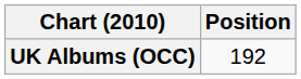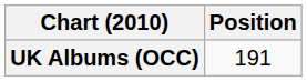 <table class="wikitable plainrowheaders" style="text-align:center">
 <tr>
 <th scope="col">Chart (2010)</th>
 <th scope="col">Position</th>
 </tr>
 <tr>
 <th scope="row">UK Albums (OCC)</th>
-<td>192</td>
+<td>191</td>
 </tr>
 </table>
